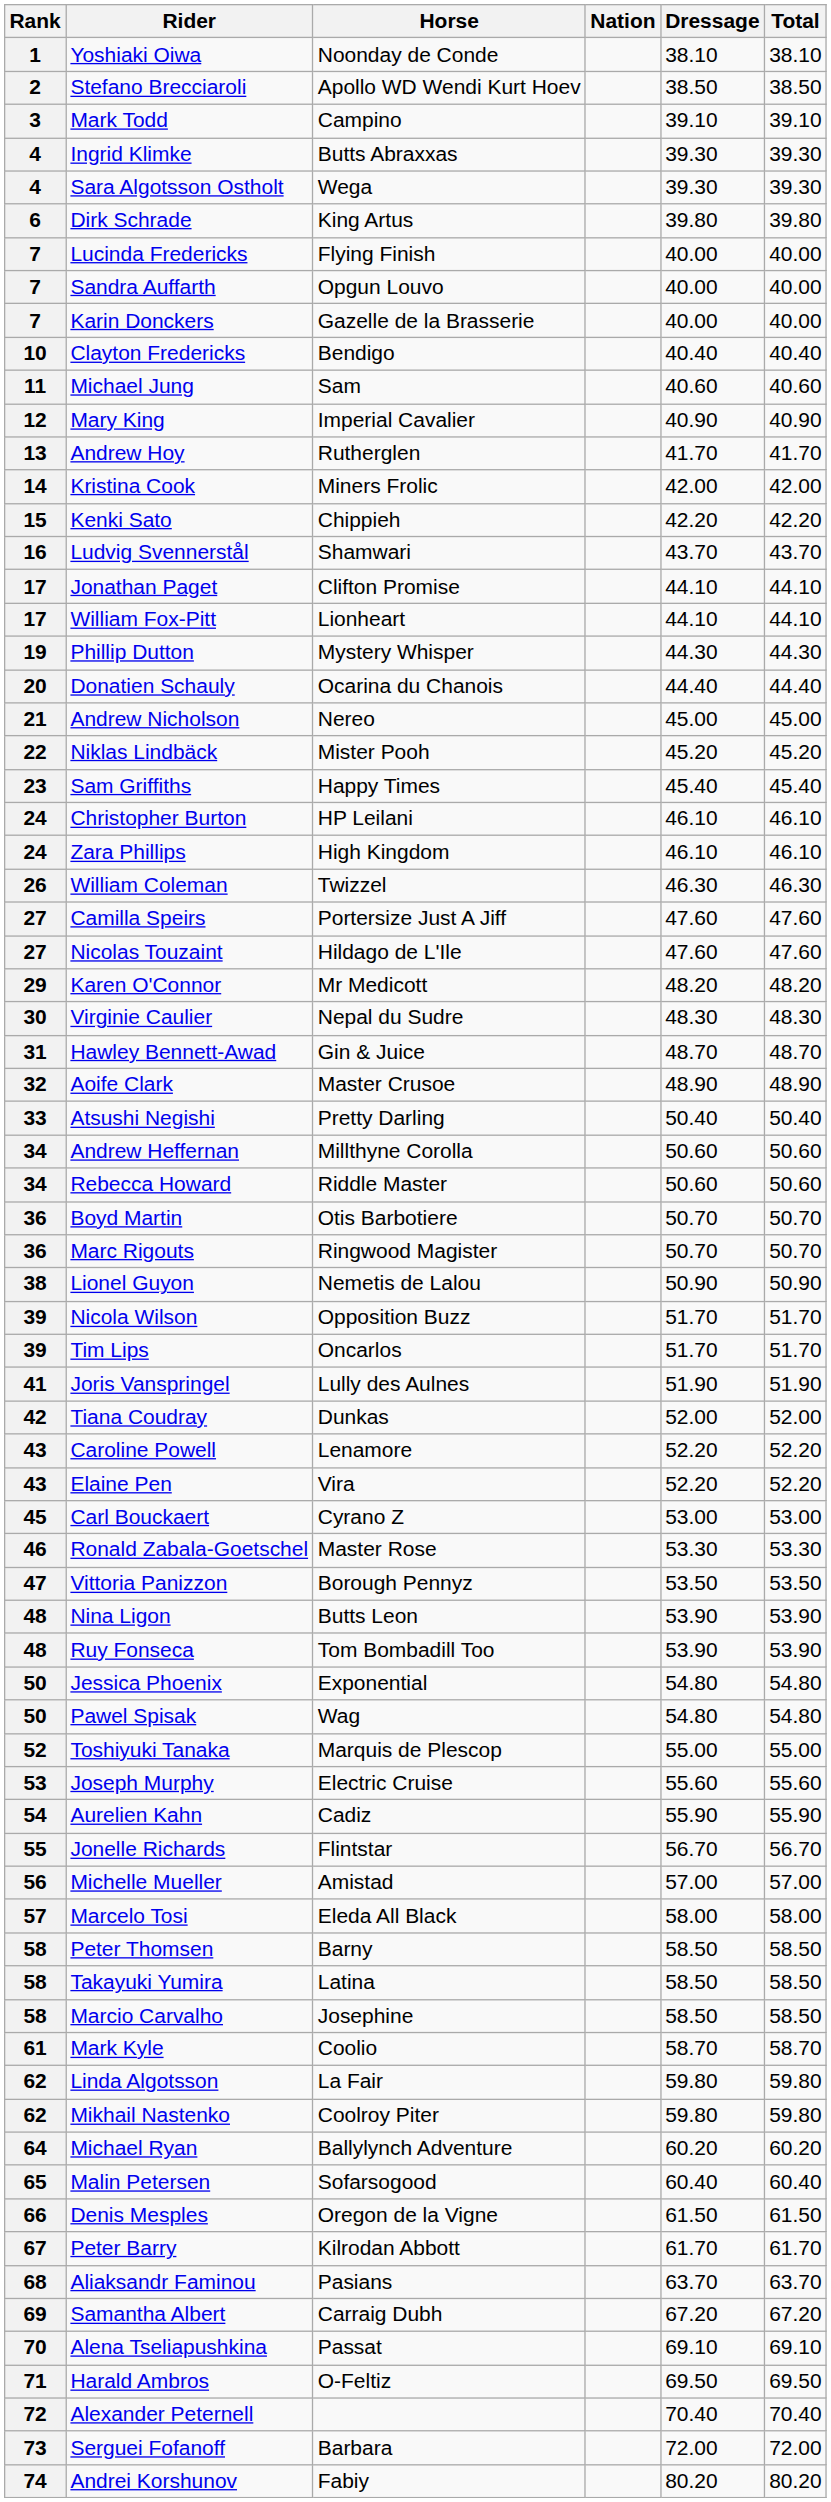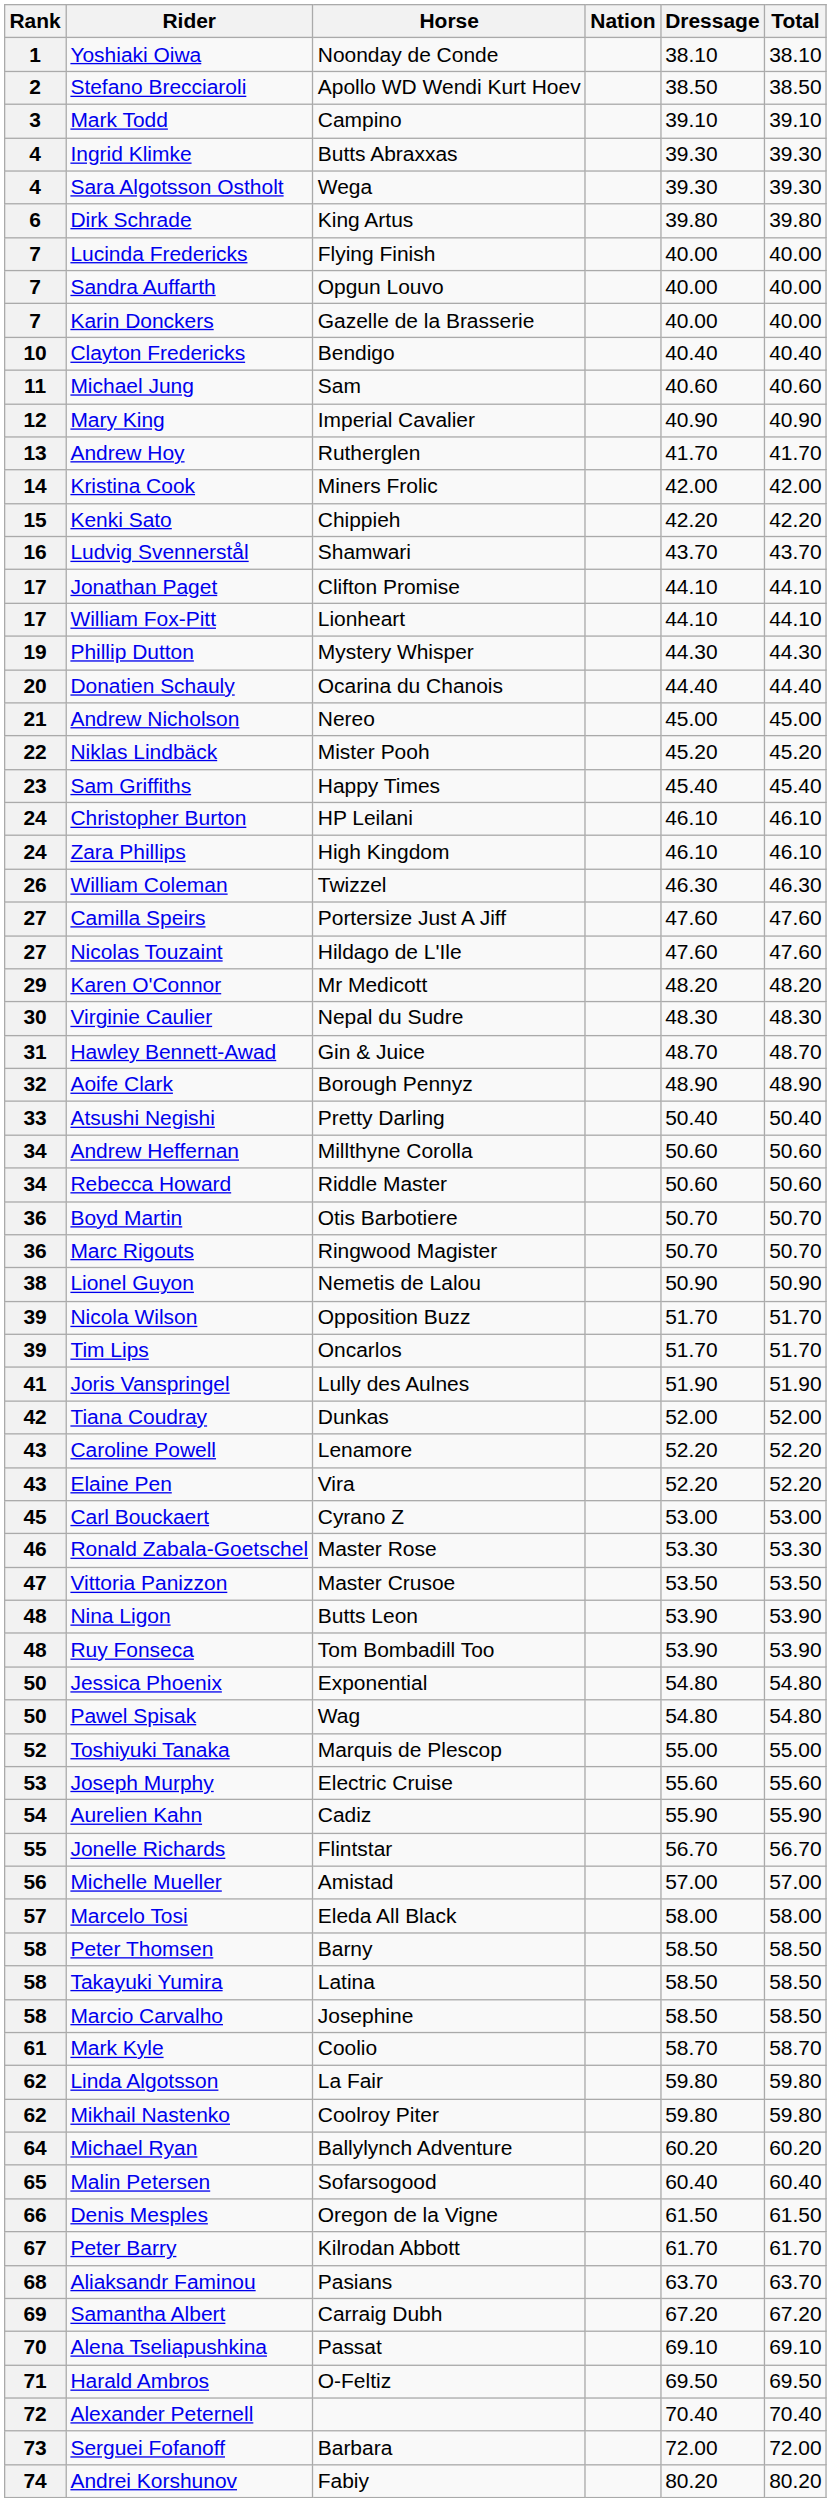 <table class="wikitable sortable">
 <tr>
 <th>Rank</th>
 <th>Rider</th>
 <th>Horse</th>
 <th>Nation</th>
 <th>Dressage</th>
 <th>Total</th>
 </tr>
 <tr>
 <th>1</th>
 <td><a href='#'>Yoshiaki Oiwa</a></td>
 <td>Noonday de Conde</td>
 <td></td>
 <td>38.10</td>
 <td>38.10</td>
 </tr>
 <tr>
 <th>2</th>
 <td><a href='#'>Stefano Brecciaroli</a></td>
 <td>Apollo WD Wendi Kurt Hoev</td>
 <td></td>
 <td>38.50</td>
 <td>38.50</td>
 </tr>
 <tr>
 <th>3</th>
 <td><a href='#'>Mark Todd</a></td>
 <td>Campino</td>
 <td></td>
 <td>39.10</td>
 <td>39.10</td>
 </tr>
 <tr>
 <th>4</th>
 <td><a href='#'>Ingrid Klimke</a></td>
 <td>Butts Abraxxas</td>
 <td></td>
 <td>39.30</td>
 <td>39.30</td>
 </tr>
 <tr>
 <th>4</th>
 <td><a href='#'>Sara Algotsson Ostholt</a></td>
 <td>Wega</td>
 <td></td>
 <td>39.30</td>
 <td>39.30</td>
 </tr>
 <tr>
 <th>6</th>
 <td><a href='#'>Dirk Schrade</a></td>
 <td>King Artus</td>
 <td></td>
 <td>39.80</td>
 <td>39.80</td>
 </tr>
 <tr>
 <th>7</th>
 <td><a href='#'>Lucinda Fredericks</a></td>
 <td>Flying Finish</td>
 <td></td>
 <td>40.00</td>
 <td>40.00</td>
 </tr>
 <tr>
 <th>7</th>
 <td><a href='#'>Sandra Auffarth</a></td>
 <td>Opgun Louvo</td>
 <td></td>
 <td>40.00</td>
 <td>40.00</td>
 </tr>
 <tr>
 <th>7</th>
 <td><a href='#'>Karin Donckers</a></td>
 <td>Gazelle de la Brasserie</td>
 <td></td>
 <td>40.00</td>
 <td>40.00</td>
 </tr>
 <tr>
 <th>10</th>
 <td><a href='#'>Clayton Fredericks</a></td>
 <td>Bendigo</td>
 <td></td>
 <td>40.40</td>
 <td>40.40</td>
 </tr>
 <tr>
 <th>11</th>
 <td><a href='#'>Michael Jung</a></td>
 <td>Sam</td>
 <td></td>
 <td>40.60</td>
 <td>40.60</td>
 </tr>
 <tr>
 <th>12</th>
 <td><a href='#'>Mary King</a></td>
 <td>Imperial Cavalier</td>
 <td></td>
 <td>40.90</td>
 <td>40.90</td>
 </tr>
 <tr>
 <th>13</th>
 <td><a href='#'>Andrew Hoy</a></td>
 <td>Rutherglen</td>
 <td></td>
 <td>41.70</td>
 <td>41.70</td>
 </tr>
 <tr>
 <th>14</th>
 <td><a href='#'>Kristina Cook</a></td>
 <td>Miners Frolic</td>
 <td></td>
 <td>42.00</td>
 <td>42.00</td>
 </tr>
 <tr>
 <th>15</th>
 <td><a href='#'>Kenki Sato</a></td>
 <td>Chippieh</td>
 <td></td>
 <td>42.20</td>
 <td>42.20</td>
 </tr>
 <tr>
 <th>16</th>
 <td><a href='#'>Ludvig Svennerstål</a></td>
 <td>Shamwari</td>
 <td></td>
 <td>43.70</td>
 <td>43.70</td>
 </tr>
 <tr>
 <th>17</th>
 <td><a href='#'>Jonathan Paget</a></td>
 <td>Clifton Promise</td>
 <td></td>
 <td>44.10</td>
 <td>44.10</td>
 </tr>
 <tr>
 <th>17</th>
 <td><a href='#'>William Fox-Pitt</a></td>
 <td>Lionheart</td>
 <td></td>
 <td>44.10</td>
 <td>44.10</td>
 </tr>
 <tr>
 <th>19</th>
 <td><a href='#'>Phillip Dutton</a></td>
 <td>Mystery Whisper</td>
 <td></td>
 <td>44.30</td>
 <td>44.30</td>
 </tr>
 <tr>
 <th>20</th>
 <td><a href='#'>Donatien Schauly</a></td>
 <td>Ocarina du Chanois</td>
 <td></td>
 <td>44.40</td>
 <td>44.40</td>
 </tr>
 <tr>
 <th>21</th>
 <td><a href='#'>Andrew Nicholson</a></td>
 <td>Nereo</td>
 <td></td>
 <td>45.00</td>
 <td>45.00</td>
 </tr>
 <tr>
 <th>22</th>
 <td><a href='#'>Niklas Lindbäck</a></td>
 <td>Mister Pooh</td>
 <td></td>
 <td>45.20</td>
 <td>45.20</td>
 </tr>
 <tr>
 <th>23</th>
 <td><a href='#'>Sam Griffiths</a></td>
 <td>Happy Times</td>
 <td></td>
 <td>45.40</td>
 <td>45.40</td>
 </tr>
 <tr>
 <th>24</th>
 <td><a href='#'>Christopher Burton</a></td>
 <td>HP Leilani</td>
 <td></td>
 <td>46.10</td>
 <td>46.10</td>
 </tr>
 <tr>
 <th>24</th>
 <td><a href='#'>Zara Phillips</a></td>
 <td>High Kingdom</td>
 <td></td>
 <td>46.10</td>
 <td>46.10</td>
 </tr>
 <tr>
 <th>26</th>
 <td><a href='#'>William Coleman</a></td>
 <td>Twizzel</td>
 <td></td>
 <td>46.30</td>
 <td>46.30</td>
 </tr>
 <tr>
 <th>27</th>
 <td><a href='#'>Camilla Speirs</a></td>
 <td>Portersize Just A Jiff</td>
 <td></td>
 <td>47.60</td>
 <td>47.60</td>
 </tr>
 <tr>
 <th>27</th>
 <td><a href='#'>Nicolas Touzaint</a></td>
 <td>Hildago de L'Ile</td>
 <td></td>
 <td>47.60</td>
 <td>47.60</td>
 </tr>
 <tr>
 <th>29</th>
 <td><a href='#'>Karen O'Connor</a></td>
 <td>Mr Medicott</td>
 <td></td>
 <td>48.20</td>
 <td>48.20</td>
 </tr>
 <tr>
 <th>30</th>
 <td><a href='#'>Virginie Caulier</a></td>
 <td>Nepal du Sudre</td>
 <td></td>
 <td>48.30</td>
 <td>48.30</td>
 </tr>
 <tr>
 <th>31</th>
 <td><a href='#'>Hawley Bennett-Awad</a></td>
 <td>Gin & Juice</td>
 <td></td>
 <td>48.70</td>
 <td>48.70</td>
 </tr>
 <tr>
 <th>32</th>
 <td><a href='#'>Aoife Clark</a></td>
-<td>Master Crusoe</td>
+<td>Borough Pennyz</td>
 <td></td>
 <td>48.90</td>
 <td>48.90</td>
 </tr>
 <tr>
 <th>33</th>
 <td><a href='#'>Atsushi Negishi</a></td>
 <td>Pretty Darling</td>
 <td></td>
 <td>50.40</td>
 <td>50.40</td>
 </tr>
 <tr>
 <th>34</th>
 <td><a href='#'>Andrew Heffernan</a></td>
 <td>Millthyne Corolla</td>
 <td></td>
 <td>50.60</td>
 <td>50.60</td>
 </tr>
 <tr>
 <th>34</th>
 <td><a href='#'>Rebecca Howard</a></td>
 <td>Riddle Master</td>
 <td></td>
 <td>50.60</td>
 <td>50.60</td>
 </tr>
 <tr>
 <th>36</th>
 <td><a href='#'>Boyd Martin</a></td>
 <td>Otis Barbotiere</td>
 <td></td>
 <td>50.70</td>
 <td>50.70</td>
 </tr>
 <tr>
 <th>36</th>
 <td><a href='#'>Marc Rigouts</a></td>
 <td>Ringwood Magister</td>
 <td></td>
 <td>50.70</td>
 <td>50.70</td>
 </tr>
 <tr>
 <th>38</th>
 <td><a href='#'>Lionel Guyon</a></td>
 <td>Nemetis de Lalou</td>
 <td></td>
 <td>50.90</td>
 <td>50.90</td>
 </tr>
 <tr>
 <th>39</th>
 <td><a href='#'>Nicola Wilson</a></td>
 <td>Opposition Buzz</td>
 <td></td>
 <td>51.70</td>
 <td>51.70</td>
 </tr>
 <tr>
 <th>39</th>
 <td><a href='#'>Tim Lips</a></td>
 <td>Oncarlos</td>
 <td></td>
 <td>51.70</td>
 <td>51.70</td>
 </tr>
 <tr>
 <th>41</th>
 <td><a href='#'>Joris Vanspringel</a></td>
 <td>Lully des Aulnes</td>
 <td></td>
 <td>51.90</td>
 <td>51.90</td>
 </tr>
 <tr>
 <th>42</th>
 <td><a href='#'>Tiana Coudray</a></td>
 <td>Dunkas</td>
 <td></td>
 <td>52.00</td>
 <td>52.00</td>
 </tr>
 <tr>
 <th>43</th>
 <td><a href='#'>Caroline Powell</a></td>
 <td>Lenamore</td>
 <td></td>
 <td>52.20</td>
 <td>52.20</td>
 </tr>
 <tr>
 <th>43</th>
 <td><a href='#'>Elaine Pen</a></td>
 <td>Vira</td>
 <td></td>
 <td>52.20</td>
 <td>52.20</td>
 </tr>
 <tr>
 <th>45</th>
 <td><a href='#'>Carl Bouckaert</a></td>
 <td>Cyrano Z</td>
 <td></td>
 <td>53.00</td>
 <td>53.00</td>
 </tr>
 <tr>
 <th>46</th>
 <td><a href='#'>Ronald Zabala-Goetschel</a></td>
 <td>Master Rose</td>
 <td></td>
 <td>53.30</td>
 <td>53.30</td>
 </tr>
 <tr>
 <th>47</th>
 <td><a href='#'>Vittoria Panizzon</a></td>
-<td>Borough Pennyz</td>
+<td>Master Crusoe</td>
 <td></td>
 <td>53.50</td>
 <td>53.50</td>
 </tr>
 <tr>
 <th>48</th>
 <td><a href='#'>Nina Ligon</a></td>
 <td>Butts Leon</td>
 <td></td>
 <td>53.90</td>
 <td>53.90</td>
 </tr>
 <tr>
 <th>48</th>
 <td><a href='#'>Ruy Fonseca</a></td>
 <td>Tom Bombadill Too</td>
 <td></td>
 <td>53.90</td>
 <td>53.90</td>
 </tr>
 <tr>
 <th>50</th>
 <td><a href='#'>Jessica Phoenix</a></td>
 <td>Exponential</td>
 <td></td>
 <td>54.80</td>
 <td>54.80</td>
 </tr>
 <tr>
 <th>50</th>
 <td><a href='#'>Pawel Spisak</a></td>
 <td>Wag</td>
 <td></td>
 <td>54.80</td>
 <td>54.80</td>
 </tr>
 <tr>
 <th>52</th>
 <td><a href='#'>Toshiyuki Tanaka</a></td>
 <td>Marquis de Plescop</td>
 <td></td>
 <td>55.00</td>
 <td>55.00</td>
 </tr>
 <tr>
 <th>53</th>
 <td><a href='#'>Joseph Murphy</a></td>
 <td>Electric Cruise</td>
 <td></td>
 <td>55.60</td>
 <td>55.60</td>
 </tr>
 <tr>
 <th>54</th>
 <td><a href='#'>Aurelien Kahn</a></td>
 <td>Cadiz</td>
 <td></td>
 <td>55.90</td>
 <td>55.90</td>
 </tr>
 <tr>
 <th>55</th>
 <td><a href='#'>Jonelle Richards</a></td>
 <td>Flintstar</td>
 <td></td>
 <td>56.70</td>
 <td>56.70</td>
 </tr>
 <tr>
 <th>56</th>
 <td><a href='#'>Michelle Mueller</a></td>
 <td>Amistad</td>
 <td></td>
 <td>57.00</td>
 <td>57.00</td>
 </tr>
 <tr>
 <th>57</th>
 <td><a href='#'>Marcelo Tosi</a></td>
 <td>Eleda All Black</td>
 <td></td>
 <td>58.00</td>
 <td>58.00</td>
 </tr>
 <tr>
 <th>58</th>
 <td><a href='#'>Peter Thomsen</a></td>
 <td>Barny</td>
 <td></td>
 <td>58.50</td>
 <td>58.50</td>
 </tr>
 <tr>
 <th>58</th>
 <td><a href='#'>Takayuki Yumira</a></td>
 <td>Latina</td>
 <td></td>
 <td>58.50</td>
 <td>58.50</td>
 </tr>
 <tr>
 <th>58</th>
 <td><a href='#'>Marcio Carvalho</a></td>
 <td>Josephine</td>
 <td></td>
 <td>58.50</td>
 <td>58.50</td>
 </tr>
 <tr>
 <th>61</th>
 <td><a href='#'>Mark Kyle</a></td>
 <td>Coolio</td>
 <td></td>
 <td>58.70</td>
 <td>58.70</td>
 </tr>
 <tr>
 <th>62</th>
 <td><a href='#'>Linda Algotsson</a></td>
 <td>La Fair</td>
 <td></td>
 <td>59.80</td>
 <td>59.80</td>
 </tr>
 <tr>
 <th>62</th>
 <td><a href='#'>Mikhail Nastenko</a></td>
 <td>Coolroy Piter</td>
 <td></td>
 <td>59.80</td>
 <td>59.80</td>
 </tr>
 <tr>
 <th>64</th>
 <td><a href='#'>Michael Ryan</a></td>
 <td>Ballylynch Adventure</td>
 <td></td>
 <td>60.20</td>
 <td>60.20</td>
 </tr>
 <tr>
 <th>65</th>
 <td><a href='#'>Malin Petersen</a></td>
 <td>Sofarsogood</td>
 <td></td>
 <td>60.40</td>
 <td>60.40</td>
 </tr>
 <tr>
 <th>66</th>
 <td><a href='#'>Denis Mesples</a></td>
 <td>Oregon de la Vigne</td>
 <td></td>
 <td>61.50</td>
 <td>61.50</td>
 </tr>
 <tr>
 <th>67</th>
 <td><a href='#'>Peter Barry</a></td>
 <td>Kilrodan Abbott</td>
 <td></td>
 <td>61.70</td>
 <td>61.70</td>
 </tr>
 <tr>
 <th>68</th>
 <td><a href='#'>Aliaksandr Faminou</a></td>
 <td>Pasians</td>
 <td></td>
 <td>63.70</td>
 <td>63.70</td>
 </tr>
 <tr>
 <th>69</th>
 <td><a href='#'>Samantha Albert</a></td>
 <td>Carraig Dubh</td>
 <td></td>
 <td>67.20</td>
 <td>67.20</td>
 </tr>
 <tr>
 <th>70</th>
 <td><a href='#'>Alena Tseliapushkina</a></td>
 <td>Passat</td>
 <td></td>
 <td>69.10</td>
 <td>69.10</td>
 </tr>
 <tr>
 <th>71</th>
 <td><a href='#'>Harald Ambros</a></td>
 <td>O-Feltiz</td>
 <td></td>
 <td>69.50</td>
 <td>69.50</td>
 </tr>
 <tr>
 <th>72</th>
 <td><a href='#'>Alexander Peternell</a></td>
 <td></td>
 <td></td>
 <td>70.40</td>
 <td>70.40</td>
 </tr>
 <tr>
 <th>73</th>
 <td><a href='#'>Serguei Fofanoff</a></td>
 <td>Barbara</td>
 <td></td>
 <td>72.00</td>
 <td>72.00</td>
 </tr>
 <tr>
 <th>74</th>
 <td><a href='#'>Andrei Korshunov</a></td>
 <td>Fabiy</td>
 <td></td>
 <td>80.20</td>
 <td>80.20</td>
 </tr>
 </table>
